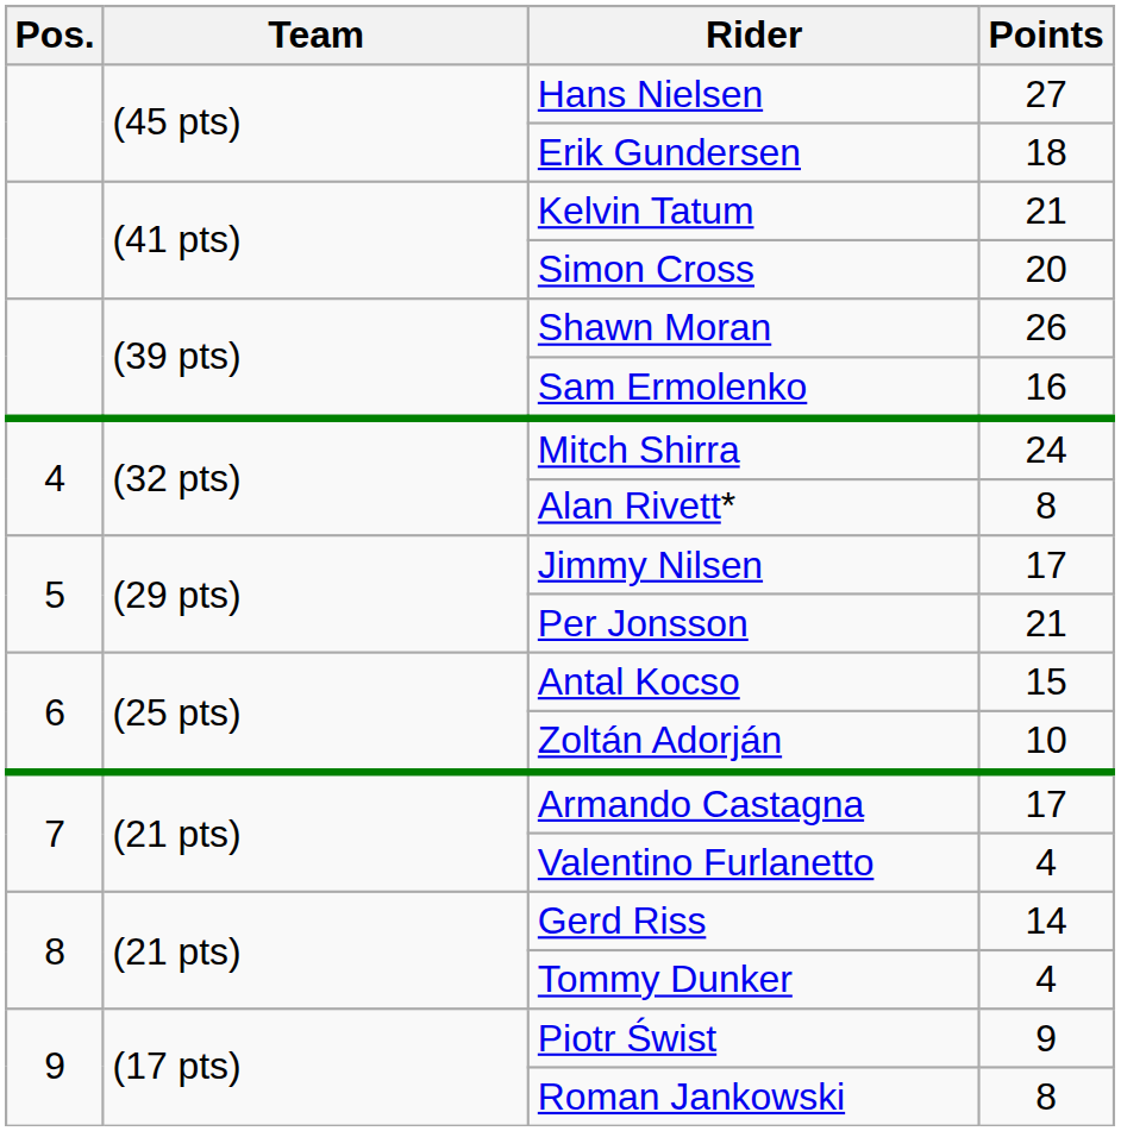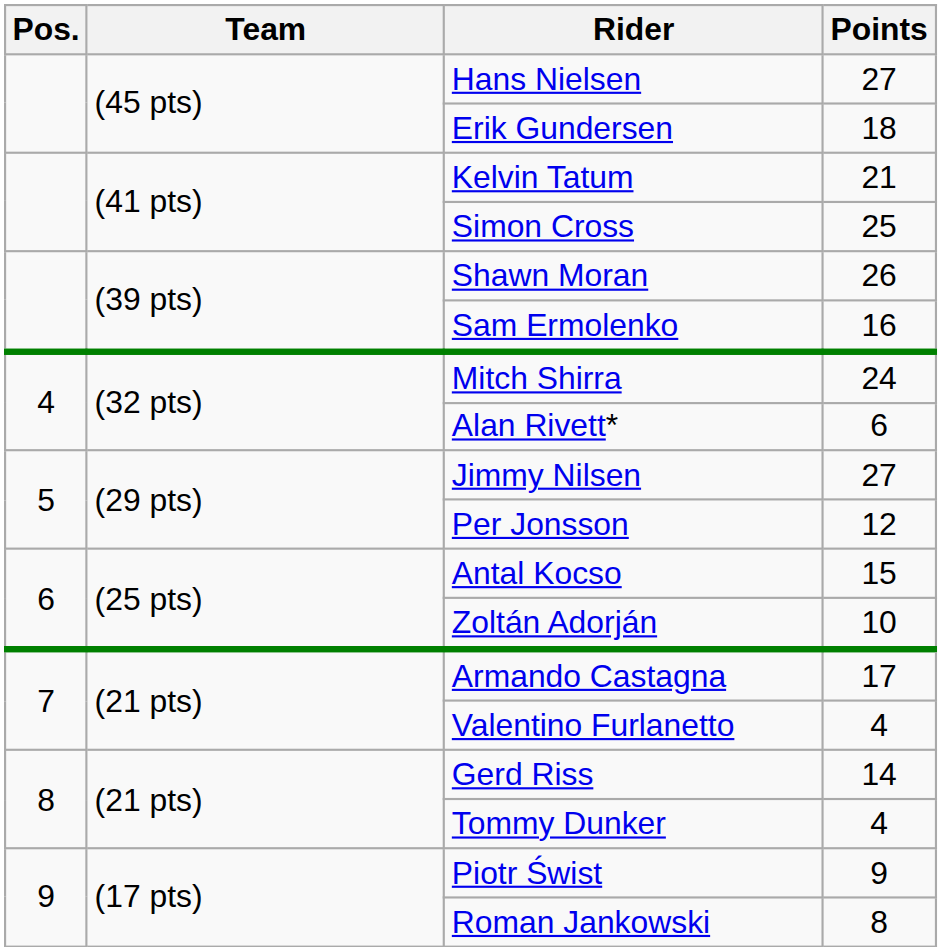 <table class=wikitable style="font-size:93%;">
 <tr>
 <th width=25px>Pos.</th>
 <th width=160px>Team</th>
 <th width=170px>Rider</th>
 <th width=40px>Points</th>
 </tr>
 <tr align=center >
 <td rowspan=2 ></td>
 <td rowspan=2 align=left> (45 pts)</td>
 <td align=left><a href='#'>Hans Nielsen</a></td>
 <td>27</td>
 </tr>
 <tr align=center >
 <td align=left><a href='#'>Erik Gundersen</a></td>
 <td>18</td>
 </tr>
 <tr align=center >
 <td rowspan=2 ></td>
 <td rowspan=2 align=left> (41 pts)</td>
 <td align=left><a href='#'>Kelvin Tatum</a></td>
 <td>21</td>
 </tr>
 <tr align=center >
 <td align=left><a href='#'>Simon Cross</a></td>
-<td>20</td>
+<td>25</td>
 </tr>
 <tr align=center >
 <td rowspan=2 ></td>
 <td rowspan=2 align=left> (39 pts)</td>
 <td align=left><a href='#'>Shawn Moran</a></td>
 <td>26</td>
 </tr>
 <tr align=center >
 <td align=left><a href='#'>Sam Ermolenko</a></td>
 <td>16</td>
 </tr>
 <tr align=center style="border-top:3px solid green;">
 <td rowspan=2>4</td>
 <td rowspan=2 align=left> (32 pts)</td>
 <td align=left><a href='#'>Mitch Shirra</a></td>
 <td>24</td>
 </tr>
 <tr align=center>
 <td align=left><a href='#'>Alan Rivett</a>*</td>
-<td>8</td>
+<td>6</td>
 </tr>
 <tr align=center>
 <td rowspan=2>5</td>
 <td rowspan=2 align=left> (29 pts)</td>
 <td align=left><a href='#'>Jimmy Nilsen</a></td>
-<td>17</td>
+<td>27</td>
 </tr>
 <tr align=center>
 <td align=left><a href='#'>Per Jonsson</a></td>
-<td>21</td>
+<td>12</td>
 </tr>
 <tr align=center>
 <td rowspan=2>6</td>
 <td rowspan=2 align=left> (25 pts)</td>
 <td align=left><a href='#'>Antal Kocso</a></td>
 <td>15</td>
 </tr>
 <tr align=center>
 <td align=left><a href='#'>Zoltán Adorján</a></td>
 <td>10</td>
 </tr>
 <tr align=center style="border-top:3px solid green;">
 <td rowspan=2>7</td>
 <td rowspan=2 align=left> (21 pts)</td>
 <td align=left><a href='#'>Armando Castagna</a></td>
 <td>17</td>
 </tr>
 <tr align=center>
 <td align=left><a href='#'>Valentino Furlanetto</a></td>
 <td>4</td>
 </tr>
 <tr align=center>
 <td rowspan=2>8</td>
 <td rowspan=2 align=left> (21 pts)</td>
 <td align=left><a href='#'>Gerd Riss</a></td>
 <td>14</td>
 </tr>
 <tr align=center>
 <td align=left><a href='#'>Tommy Dunker</a></td>
 <td>4</td>
 </tr>
 <tr align=center>
 <td rowspan=2>9</td>
 <td rowspan=2 align=left> (17 pts)</td>
 <td align=left><a href='#'>Piotr Świst</a></td>
 <td>9</td>
 </tr>
 <tr align=center>
 <td align=left><a href='#'>Roman Jankowski</a></td>
 <td>8</td>
 </tr>
 </table>
